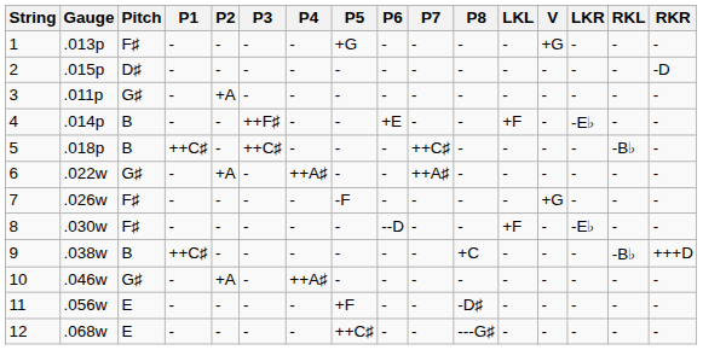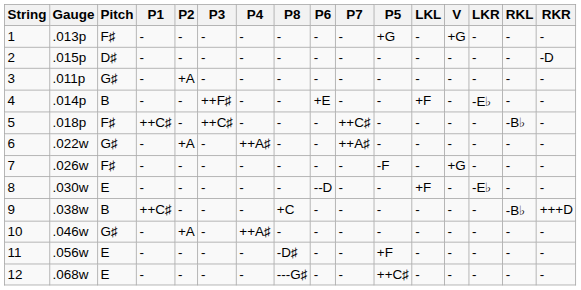 <table class="wikitable" border="1">
 <tr>
 <th>String</th>
 <th>Gauge</th>
 <th>Pitch</th>
 <th>P1</th>
 <th>P2</th>
 <th>P3</th>
 <th>P4</th>
-<th>P5</th>
+<th>P8</th>
 <th>P6</th>
 <th>P7</th>
-<th>P8</th>
+<th>P5</th>
 <th>LKL</th>
 <th>V</th>
 <th>LKR</th>
 <th>RKL</th>
 <th>RKR</th>
 </tr>
 <tr>
 <td>1</td>
 <td>.013p</td>
 <td>F♯</td>
 <td>-</td>
 <td>-</td>
 <td>-</td>
 <td>-</td>
-<td>+G</td>
 <td>-</td>
 <td>-</td>
 <td>-</td>
+<td>+G</td>
 <td>-</td>
 <td>+G</td>
 <td>-</td>
 <td>-</td>
 <td>-</td>
 </tr>
 <tr>
 <td>2</td>
 <td>.015p</td>
 <td>D♯</td>
 <td>-</td>
 <td>-</td>
 <td>-</td>
 <td>-</td>
 <td>-</td>
 <td>-</td>
 <td>-</td>
 <td>-</td>
 <td>-</td>
 <td>-</td>
 <td>-</td>
 <td>-</td>
 <td>-D</td>
 </tr>
 <tr>
 <td>3</td>
 <td>.011p</td>
 <td>G♯</td>
 <td>-</td>
 <td>+A</td>
 <td>-</td>
 <td>-</td>
 <td>-</td>
 <td>-</td>
 <td>-</td>
 <td>-</td>
 <td>-</td>
 <td>-</td>
 <td>-</td>
 <td>-</td>
 <td>-</td>
 </tr>
 <tr>
 <td>4</td>
 <td>.014p</td>
 <td>B</td>
 <td>-</td>
 <td>-</td>
 <td>++F♯</td>
 <td>-</td>
 <td>-</td>
 <td>+E</td>
 <td>-</td>
 <td>-</td>
 <td>+F</td>
 <td>-</td>
 <td>-E♭</td>
 <td>-</td>
 <td>-</td>
 </tr>
 <tr>
 <td>5</td>
 <td>.018p</td>
-<td>B</td>
+<td>F♯</td>
 <td>++C♯</td>
 <td>-</td>
 <td>++C♯</td>
 <td>-</td>
 <td>-</td>
 <td>-</td>
 <td>++C♯</td>
 <td>-</td>
 <td>-</td>
 <td>-</td>
 <td>-</td>
 <td>-B♭</td>
 <td>-</td>
 </tr>
 <tr>
 <td>6</td>
 <td>.022w</td>
 <td>G♯</td>
 <td>-</td>
 <td>+A</td>
 <td>-</td>
 <td>++A♯</td>
 <td>-</td>
 <td>-</td>
 <td>++A♯</td>
 <td>-</td>
 <td>-</td>
 <td>-</td>
 <td>-</td>
 <td>-</td>
 <td>-</td>
 </tr>
 <tr>
 <td>7</td>
 <td>.026w</td>
 <td>F♯</td>
 <td>-</td>
 <td>-</td>
 <td>-</td>
 <td>-</td>
-<td>-F</td>
 <td>-</td>
 <td>-</td>
 <td>-</td>
+<td>-F</td>
 <td>-</td>
 <td>+G</td>
 <td>-</td>
 <td>-</td>
 <td>-</td>
 </tr>
 <tr>
 <td>8</td>
 <td>.030w</td>
-<td>F♯</td>
+<td>E</td>
 <td>-</td>
 <td>-</td>
 <td>-</td>
 <td>-</td>
 <td>-</td>
 <td>--D</td>
 <td>-</td>
 <td>-</td>
 <td>+F</td>
 <td>-</td>
 <td>-E♭</td>
 <td>-</td>
 <td>-</td>
 </tr>
 <tr>
 <td>9</td>
 <td>.038w</td>
 <td>B</td>
 <td>++C♯</td>
 <td>-</td>
 <td>-</td>
 <td>-</td>
+<td>+C</td>
 <td>-</td>
 <td>-</td>
 <td>-</td>
-<td>+C</td>
 <td>-</td>
 <td>-</td>
 <td>-</td>
 <td>-B♭</td>
 <td>+++D</td>
 </tr>
 <tr>
 <td>10</td>
 <td>.046w</td>
 <td>G♯</td>
 <td>-</td>
 <td>+A</td>
 <td>-</td>
 <td>++A♯</td>
 <td>-</td>
 <td>-</td>
 <td>-</td>
 <td>-</td>
 <td>-</td>
 <td>-</td>
 <td>-</td>
 <td>-</td>
 <td>-</td>
 </tr>
 <tr>
 <td>11</td>
 <td>.056w</td>
 <td>E</td>
 <td>-</td>
 <td>-</td>
 <td>-</td>
 <td>-</td>
-<td>+F</td>
+<td>-D♯</td>
 <td>-</td>
 <td>-</td>
-<td>-D♯</td>
+<td>+F</td>
 <td>-</td>
 <td>-</td>
 <td>-</td>
 <td>-</td>
 <td>-</td>
 </tr>
 <tr>
 <td>12</td>
 <td>.068w</td>
 <td>E</td>
 <td>-</td>
 <td>-</td>
 <td>-</td>
 <td>-</td>
-<td>++C♯</td>
+<td>---G♯</td>
 <td>-</td>
 <td>-</td>
-<td>---G♯</td>
+<td>++C♯</td>
 <td>-</td>
 <td>-</td>
 <td>-</td>
 <td>-</td>
 <td>-</td>
 </tr>
 </table>
